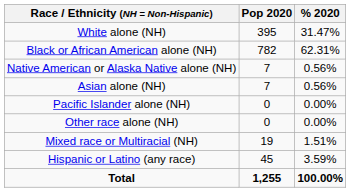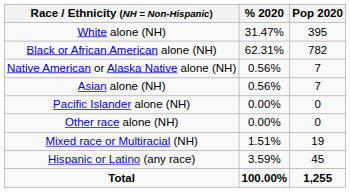 <table class="wikitable" style="text-align:center;">
 <tr>
 <th>Race / Ethnicity <small>(<em>NH = Non-Hispanic</em>)</small></th>
+<th>% 2020</th>
 <th>Pop 2020</th>
-<th>% 2020</th>
 </tr>
 <tr>
 <td><a href='#'>White</a> alone (NH)</td>
+<td>31.47%</td>
 <td>395</td>
-<td>31.47%</td>
 </tr>
 <tr>
 <td><a href='#'>Black or African American</a> alone (NH)</td>
+<td>62.31%</td>
 <td>782</td>
-<td>62.31%</td>
 </tr>
 <tr>
 <td><a href='#'>Native American</a> or <a href='#'>Alaska Native</a> alone (NH)</td>
+<td>0.56%</td>
 <td>7</td>
-<td>0.56%</td>
 </tr>
 <tr>
 <td><a href='#'>Asian</a> alone (NH)</td>
+<td>0.56%</td>
 <td>7</td>
-<td>0.56%</td>
 </tr>
 <tr>
 <td><a href='#'>Pacific Islander</a> alone (NH)</td>
+<td>0.00%</td>
 <td>0</td>
-<td>0.00%</td>
 </tr>
 <tr>
 <td><a href='#'>Other race</a> alone (NH)</td>
+<td>0.00%</td>
 <td>0</td>
-<td>0.00%</td>
 </tr>
 <tr>
 <td><a href='#'>Mixed race or Multiracial</a> (NH)</td>
+<td>1.51%</td>
 <td>19</td>
-<td>1.51%</td>
 </tr>
 <tr>
 <td><a href='#'>Hispanic or Latino</a> (any race)</td>
+<td>3.59%</td>
 <td>45</td>
-<td>3.59%</td>
 </tr>
 <tr>
 <td><strong>Total</strong></td>
+<td><strong>100.00%</strong></td>
 <td><strong>1,255</strong></td>
-<td><strong>100.00%</strong></td>
 </tr>
 </table>
